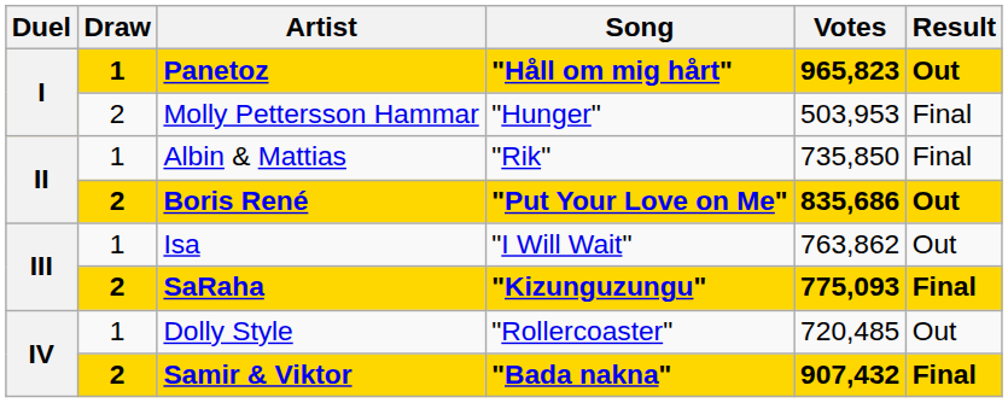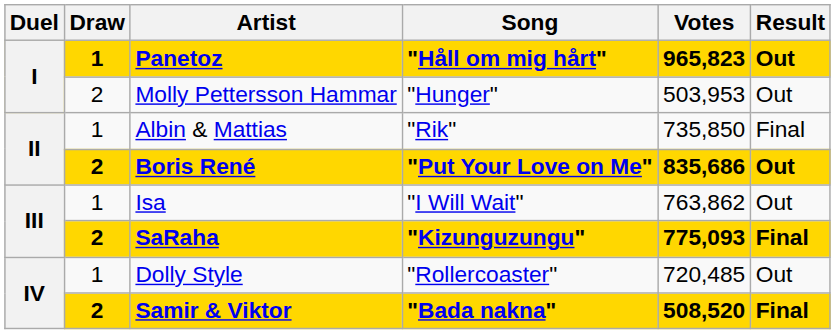 <table class="sortable wikitable" style="margin: 1em auto 1em auto; text-align:center;">
 <tr>
 <th>Duel</th>
 <th>Draw</th>
 <th>Artist</th>
 <th>Song</th>
 <th>Votes</th>
 <th>Result</th>
 </tr>
 <tr style="font-weight:bold;background:gold;">
 <th rowspan=2 class="unsortable">I</th>
 <td>1</td>
 <td align="left"><a href='#'>Panetoz</a></td>
 <td align="left">"<a href='#'>Håll om mig hårt</a>"</td>
 <td>965,823</td>
 <td align="left">Out</td>
 </tr>
 <tr>
 <td>2</td>
 <td align="left"><a href='#'>Molly Pettersson Hammar</a></td>
 <td align="left">"<a href='#'>Hunger</a>"</td>
 <td>503,953</td>
-<td align="left">Final</td>
+<td align="left">Out</td>
 </tr>
 <tr>
 <th rowspan=2 class="unsortable">II</th>
 <td>1</td>
 <td align="left"><a href='#'>Albin</a> & <a href='#'>Mattias</a></td>
 <td align="left">"<a href='#'>Rik</a>"</td>
 <td>735,850</td>
 <td align="left">Final</td>
 </tr>
 <tr style="font-weight:bold;background:gold;">
 <td>2</td>
 <td align="left"><a href='#'>Boris René</a></td>
 <td align="left">"<a href='#'>Put Your Love on Me</a>"</td>
 <td>835,686</td>
 <td align="left">Out</td>
 </tr>
 <tr>
 <th rowspan=2 class="unsortable">III</th>
 <td>1</td>
 <td align="left"><a href='#'>Isa</a></td>
 <td align="left">"<a href='#'>I Will Wait</a>"</td>
 <td>763,862</td>
 <td align="left">Out</td>
 </tr>
 <tr style="font-weight:bold;background:gold;">
 <td>2</td>
 <td align="left"><a href='#'>SaRaha</a></td>
 <td align="left">"<a href='#'>Kizunguzungu</a>"</td>
 <td>775,093</td>
 <td align="left">Final</td>
 </tr>
 <tr>
 <th rowspan=2 class="unsortable">IV</th>
 <td>1</td>
 <td align="left"><a href='#'>Dolly Style</a></td>
 <td align="left">"<a href='#'>Rollercoaster</a>"</td>
 <td>720,485</td>
 <td align="left">Out</td>
 </tr>
 <tr style="font-weight:bold;background:gold;">
 <td>2</td>
 <td align="left"><a href='#'>Samir & Viktor</a></td>
 <td align="left">"<a href='#'>Bada nakna</a>"</td>
-<td>907,432</td>
+<td>508,520</td>
 <td align="left">Final</td>
 </tr>
 </table>
